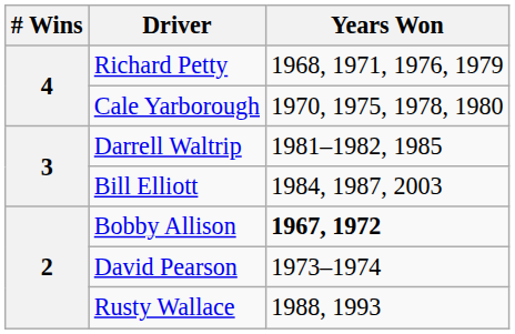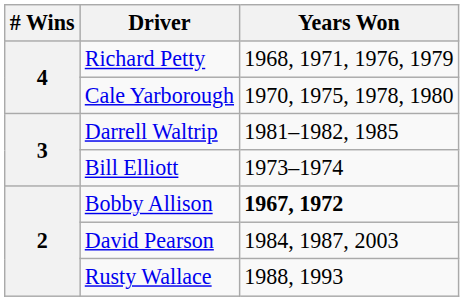 <table class="wikitable" style="font-size: 95%;">
 <tr>
 <th># Wins</th>
 <th>Driver</th>
 <th>Years Won</th>
 </tr>
 <tr>
 <th rowspan="2">4</th>
 <td><a href='#'>Richard Petty</a></td>
 <td>1968, 1971, 1976, 1979</td>
 </tr>
 <tr>
 <td><a href='#'>Cale Yarborough</a></td>
 <td>1970, 1975, 1978, 1980</td>
 </tr>
 <tr>
 <th rowspan="2">3</th>
 <td><a href='#'>Darrell Waltrip</a></td>
 <td>1981–1982, 1985</td>
 </tr>
 <tr>
 <td><a href='#'>Bill Elliott</a></td>
-<td>1984, 1987, 2003</td>
+<td>1973–1974</td>
 </tr>
 <tr>
 <th rowspan="3">2</th>
 <td><a href='#'>Bobby Allison</a></td>
 <td><strong>1967, 1972</strong></td>
 </tr>
 <tr>
 <td><a href='#'>David Pearson</a></td>
-<td>1973–1974</td>
+<td>1984, 1987, 2003</td>
 </tr>
 <tr>
 <td><a href='#'>Rusty Wallace</a></td>
 <td>1988, 1993</td>
 </tr>
 </table>
